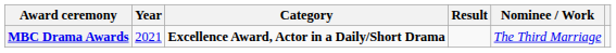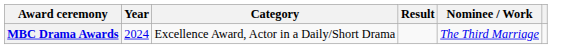 <table class="wikitable plainrowheaders sortable">
 <tr>
 <th scope="col">Award ceremony</th>
 <th scope="col">Year</th>
 <th scope="col">Category</th>
 <th scope="col">Result</th>
 <th scope="col">Nominee / Work</th>
 <th scope="col" class="unsortable"></th>
 </tr>
 <tr>
 <th scope="row"><a href='#'>MBC Drama Awards</a></th>
-<td style="text-align:center"><a href='#'>2021</a></td>
-<td><strong>Excellence Award, Actor in a Daily/Short Drama</strong></td>
+<td style="text-align:center"><a href='#'>2024</a></td>
+<td>Excellence Award, Actor in a Daily/Short Drama</td>
 <td></td>
 <td><em><a href='#'>The Third Marriage</a></em></td>
 <td style="text-align:center"></td>
 </tr>
 </table>
